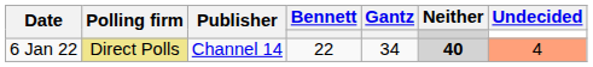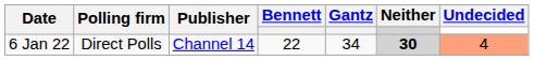 <table class="wikitable sortable" style="text-align:center; font-size:90%; line-height:13px;">
 <tr>
 <th rowspan=2>Date</th>
 <th rowspan=2>Polling firm</th>
 <th rowspan=2>Publisher</th>
 <th><a href='#'>Bennett</a></th>
 <th><a href='#'>Gantz</a></th>
 <th>Neither</th>
 <th><a href='#'>Undecided</a></th>
 </tr>
 <tr>
 <th style=background:></th>
 <th style=background:></th>
 <th style=background:#d3d3d3></th>
 <th style=background:#fff></th>
 </tr>
 <tr>
 <td data-sort-value=2022-01-06>6 Jan 22</td>
-<td style="background: khaki;">Direct Polls</td>
+<td>Direct Polls</td>
 <td><a href='#'>Channel 14</a></td>
 <td>22					</td>
 <td>34					</td>
-<td style=background:#d3d3d3><strong>40</strong>	</td>
+<td style=background:#d3d3d3><strong>30</strong>	</td>
 <td style="background: lightsalmon;">4					</td>
 </tr>
 </table>
